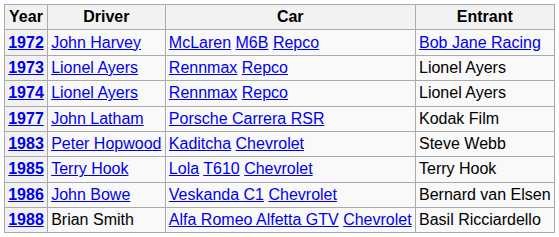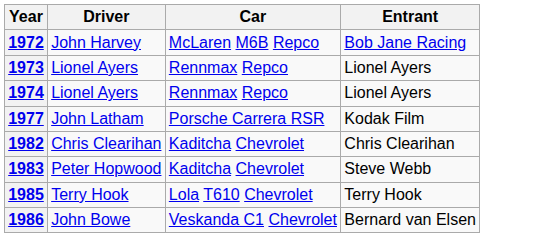 <table class="wikitable">
 <tr style="font-weight:bold">
 <th>Year</th>
 <th>Driver</th>
 <th>Car</th>
 <th>Entrant</th>
 </tr>
 <tr>
 <th><a href='#'>1972</a></th>
 <td> <a href='#'>John Harvey</a></td>
 <td><a href='#'>McLaren</a> <a href='#'>M6B</a> <a href='#'>Repco</a></td>
 <td><a href='#'>Bob Jane Racing</a></td>
 </tr>
 <tr>
 <th><a href='#'>1973</a></th>
 <td> <a href='#'>Lionel Ayers</a></td>
 <td><a href='#'>Rennmax</a> <a href='#'>Repco</a></td>
 <td>Lionel Ayers</td>
 </tr>
 <tr>
 <th><a href='#'>1974</a></th>
 <td> <a href='#'>Lionel Ayers</a></td>
 <td><a href='#'>Rennmax</a> <a href='#'>Repco</a></td>
 <td>Lionel Ayers</td>
 </tr>
 <tr>
 <th><a href='#'>1977</a></th>
 <td> <a href='#'>John Latham</a></td>
 <td><a href='#'>Porsche Carrera RSR</a></td>
 <td>Kodak Film</td>
 </tr>
 <tr>
+<th><a href='#'>1982</a></th>
+<td> <a href='#'>Chris Clearihan</a></td>
+<td><a href='#'>Kaditcha</a> <a href='#'>Chevrolet</a></td>
+<td>Chris Clearihan</td>
+</tr>
+<tr>
 <th><a href='#'>1983</a></th>
 <td> <a href='#'>Peter Hopwood</a></td>
 <td><a href='#'>Kaditcha</a> <a href='#'>Chevrolet</a></td>
 <td>Steve Webb</td>
 </tr>
 <tr>
 <th><a href='#'>1985</a></th>
 <td> <a href='#'>Terry Hook</a></td>
 <td><a href='#'>Lola</a> <a href='#'>T610</a> <a href='#'>Chevrolet</a></td>
 <td>Terry Hook</td>
 </tr>
 <tr>
 <th><a href='#'>1986</a></th>
 <td> <a href='#'>John Bowe</a></td>
 <td><a href='#'>Veskanda C1</a> <a href='#'>Chevrolet</a></td>
 <td>Bernard van Elsen</td>
 </tr>
 <tr>
-<th><a href='#'>1988</a></th>
-<td> Brian Smith</td>
-<td><a href='#'>Alfa Romeo Alfetta GTV</a> <a href='#'>Chevrolet</a></td>
-<td>Basil Ricciardello</td>
-</tr>
-<tr>
 </tr>
 </table>
